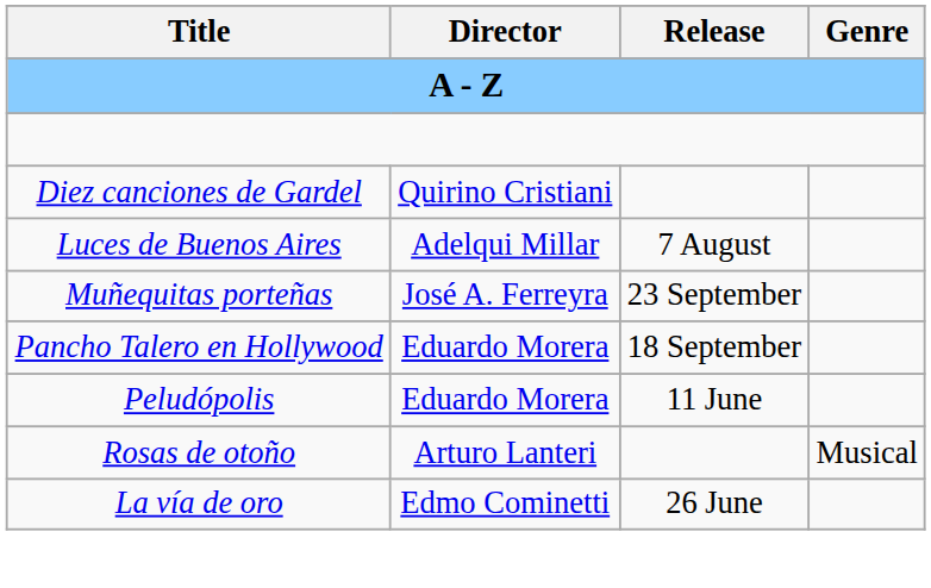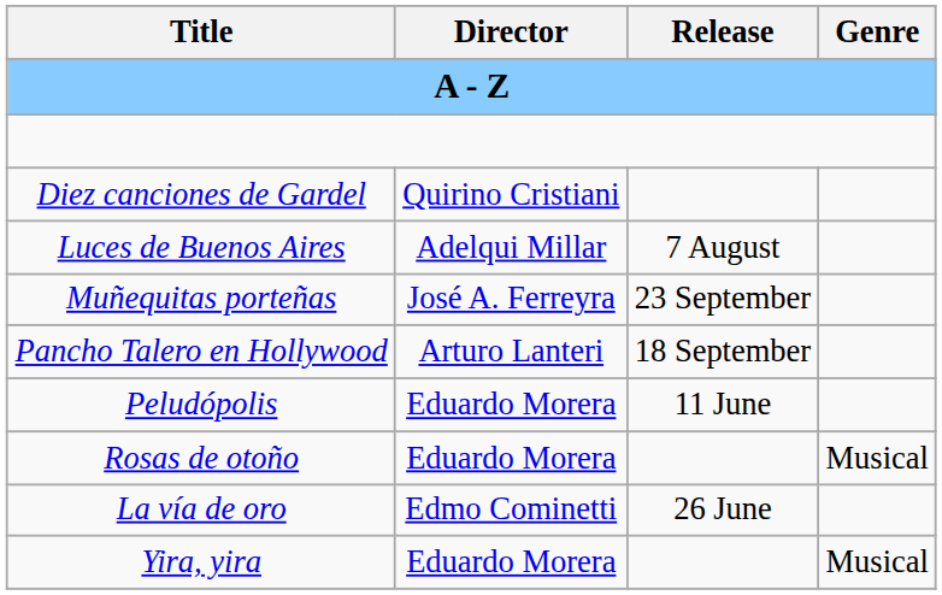 <table class="wikitable" style="margin:1em 0 1em 1em; text-align: center; font-size: 90%;">
 <tr>
 <th scope="col">Title</th>
 <th scope="col">Director</th>
 <th scope="col">Release</th>
 <th scope="col">Genre</th>
 </tr>
 <tr>
 <th colspan="4" style="background-color:#88ccff; font-size:110%;"><strong>A  -  Z</strong></th>
 </tr>
 <tr style="height:24px">
 </tr>
 <tr>
 <td><em><a href='#'>Diez canciones de Gardel</a></em></td>
 <td><a href='#'>Quirino Cristiani</a></td>
 <td></td>
 <td></td>
 </tr>
 <tr>
 <td><em><a href='#'>Luces de Buenos Aires</a></em></td>
 <td><a href='#'>Adelqui Millar</a></td>
 <td>7 August</td>
 <td></td>
 </tr>
 <tr>
 <td><em><a href='#'>Muñequitas porteñas</a></em></td>
 <td><a href='#'>José A. Ferreyra</a></td>
 <td>23 September</td>
 <td></td>
 </tr>
 <tr>
 <td><em><a href='#'>Pancho Talero en Hollywood</a></em></td>
-<td><a href='#'>Eduardo Morera</a></td>
+<td><a href='#'>Arturo Lanteri</a></td>
 <td>18 September</td>
 <td></td>
 </tr>
 <tr>
 <td><em><a href='#'>Peludópolis</a></em></td>
 <td><a href='#'>Eduardo Morera</a></td>
 <td>11 June</td>
 <td></td>
 </tr>
 <tr>
 <td><em><a href='#'>Rosas de otoño</a></em></td>
-<td><a href='#'>Arturo Lanteri</a></td>
+<td><a href='#'>Eduardo Morera</a></td>
 <td></td>
 <td>Musical</td>
 </tr>
 <tr>
 <td><em><a href='#'>La vía de oro</a></em></td>
 <td><a href='#'>Edmo Cominetti</a></td>
 <td>26 June</td>
 <td></td>
 </tr>
+<tr>
+<td><em><a href='#'>Yira, yira </a></em></td>
+<td><a href='#'>Eduardo Morera</a></td>
+<td></td>
+<td>Musical</td>
+</tr>
 </table>
